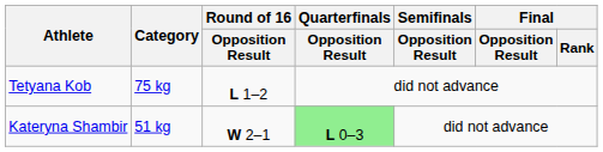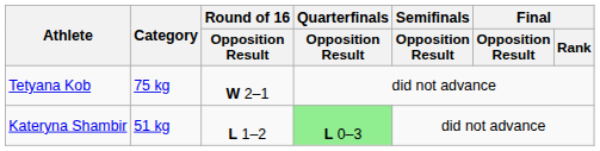 <table class="wikitable" style="text-align:center; font-size:90%">
 <tr>
 <th rowspan=2>Athlete</th>
 <th rowspan=2>Category</th>
 <th>Round of 16</th>
 <th>Quarterfinals</th>
 <th>Semifinals</th>
 <th colspan=2>Final</th>
 </tr>
 <tr style="font-size:95%">
 <th>Opposition<br>Result</th>
 <th>Opposition<br>Result</th>
 <th>Opposition<br>Result</th>
 <th>Opposition<br>Result</th>
 <th>Rank</th>
 </tr>
 <tr>
 <td align=left><a href='#'>Tetyana Kob</a></td>
 <td align=left><a href='#'>75 kg</a></td>
-<td><br> <strong>L</strong> 1–2</td>
+<td><br> <strong>W</strong> 2–1</td>
 <td colspan=4>did not advance</td>
 </tr>
 <tr>
 <td align=left><a href='#'>Kateryna Shambir</a></td>
 <td align=left><a href='#'>51 kg</a></td>
-<td><br> <strong>W</strong> 2–1</td>
+<td><br> <strong>L</strong> 1–2</td>
 <td style="background: lightgreen;"><br> <strong>L</strong> 0–3</td>
 <td colspan=4>did not advance</td>
 </tr>
 </table>
